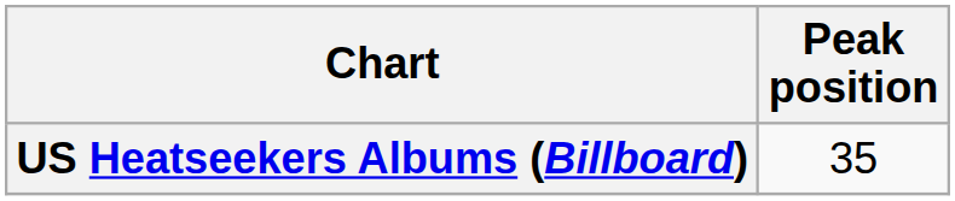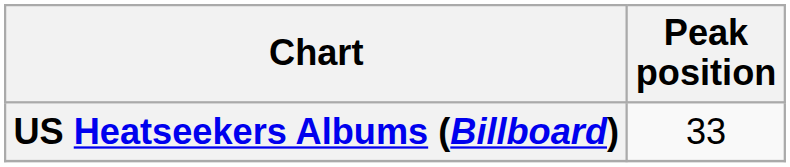 <table class="wikitable plainrowheaders sortable" style="text-align:center;" border="1">
 <tr>
 <th scope="col">Chart</th>
 <th scope="col">Peak<br>position</th>
 </tr>
 <tr>
 <th scope="row">US <a href='#'>Heatseekers Albums</a> (<em><a href='#'>Billboard</a></em>)</th>
-<td>35</td>
+<td>33</td>
 </tr>
 <tr>
 </tr>
 </table>
